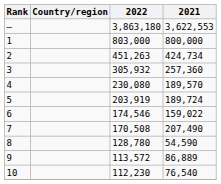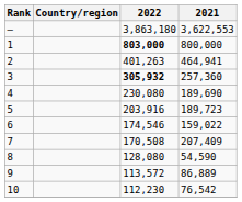 <table class="wikitable sortable">
 <tr>
 <th data-sort-type="number">Rank</th>
 <th>Country/region</th>
 <th data-sort-type="number">2022</th>
 <th data-sort-type="number">2021</th>
 </tr>
 <tr>
 <td>–</td>
 <td><em></em></td>
 <td align="left">3,863,180</td>
 <td align="left">3,622,553</td>
 </tr>
 <tr>
 <td>1</td>
 <td></td>
-<td align="left">803,000</td>
+<td align="left"><strong>803,000</strong></td>
 <td align="left">800,000</td>
 </tr>
 <tr>
 <td>2</td>
 <td></td>
-<td align="left">451,263</td>
-<td align="left">424,734</td>
+<td align="left">401,263</td>
+<td align="left">464,941</td>
 </tr>
 <tr>
 <td>3</td>
 <td></td>
-<td align="left">305,932</td>
+<td align="left"><strong>305,932</strong></td>
 <td align="left">257,360</td>
 </tr>
 <tr>
 <td>4</td>
 <td></td>
 <td align="left">230,080</td>
-<td align="left">189,570</td>
+<td align="left">189,690</td>
 </tr>
 <tr>
 <td>5</td>
 <td></td>
-<td align="left">203,919</td>
-<td align="left">189,724</td>
+<td align="left">203,916</td>
+<td align="left">189,723</td>
 </tr>
 <tr>
 <td>6</td>
 <td></td>
 <td align="left">174,546</td>
 <td align="left">159,022</td>
 </tr>
 <tr>
 <td>7</td>
 <td></td>
 <td align="left">170,508</td>
-<td align="left">207,490</td>
+<td align="left">207,409</td>
 </tr>
 <tr>
 <td>8</td>
 <td></td>
-<td align="left">128,780</td>
+<td align="left">128,080</td>
 <td align="left">54,590</td>
 </tr>
 <tr>
 <td>9</td>
 <td></td>
 <td align="left">113,572</td>
 <td align="left">86,889</td>
 </tr>
 <tr>
 <td>10</td>
 <td></td>
 <td align="left">112,230</td>
-<td align="left">76,540</td>
+<td align="left">76,542</td>
 </tr>
 <tr>
 </tr>
 </table>
